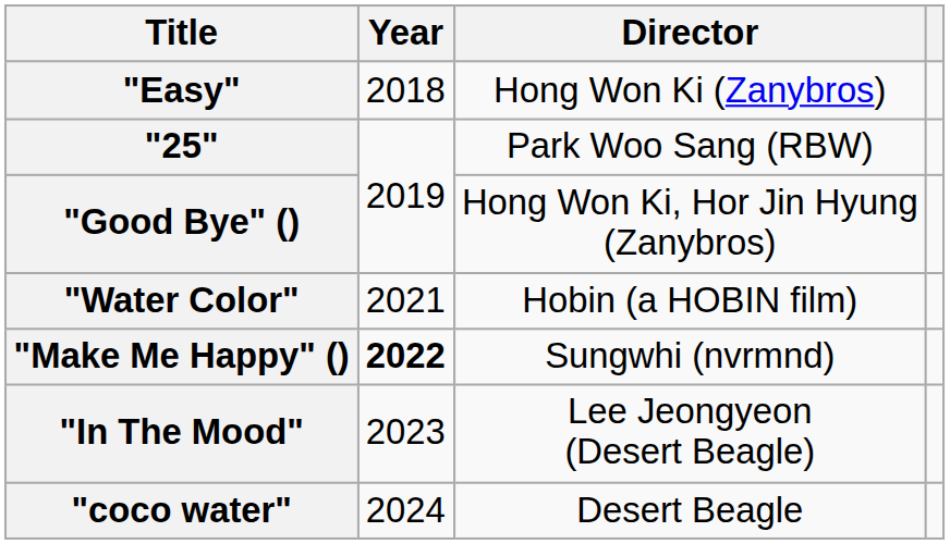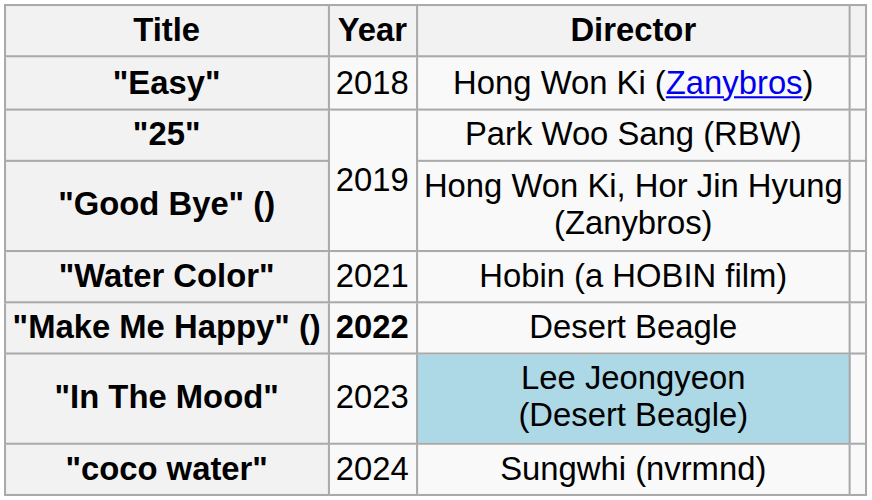 <table class="wikitable plainrowheaders" style="text-align:center; table-layout:fixed; margin-right:0">
 <tr>
 <th scope="col">Title</th>
 <th scope="col">Year</th>
 <th scope="col">Director</th>
 <th scope="col" class="unsortable"></th>
 </tr>
 <tr>
 <th scope="row">"Easy"</th>
 <td>2018</td>
 <td>Hong Won Ki (<a href='#'>Zanybros</a>)</td>
 <td></td>
 </tr>
 <tr>
 <th scope="row">"25"</th>
 <td rowspan="2">2019</td>
 <td>Park Woo Sang (RBW)</td>
 <td></td>
 </tr>
 <tr>
 <th scope="row">"Good Bye" ()</th>
 <td>Hong Won Ki, Hor Jin Hyung<br>(Zanybros)</td>
 <td></td>
 </tr>
 <tr>
 <th scope="row">"Water Color"</th>
 <td>2021</td>
 <td>Hobin (a HOBIN film)</td>
 <td></td>
 </tr>
 <tr>
 <th scope="row">"Make Me Happy" ()</th>
 <td><strong>2022</strong></td>
-<td>Sungwhi (nvrmnd)</td>
+<td>Desert Beagle</td>
 <td></td>
 </tr>
 <tr>
 <th scope="row">"In The Mood"</th>
 <td>2023</td>
-<td>Lee Jeongyeon<br>(Desert Beagle)</td>
+<td style="background: lightblue;">Lee Jeongyeon<br>(Desert Beagle)</td>
 <td></td>
 </tr>
 <tr>
 <th scope="row">"coco water"</th>
 <td>2024</td>
-<td>Desert Beagle</td>
+<td>Sungwhi (nvrmnd)</td>
 <td></td>
 </tr>
 </table>
